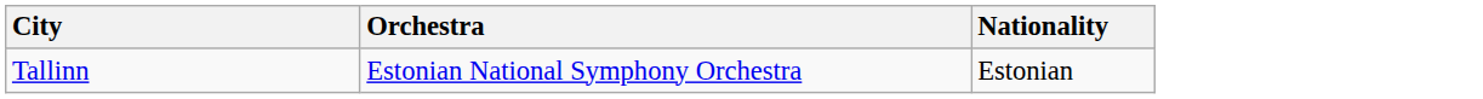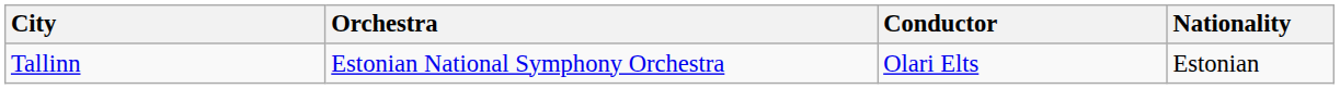 <table class="wikitable">
 <tr>
 <td style="width: 200px; background: #f2f2f2"><strong>City</strong></td>
 <td style="width: 350px; background: #f2f2f2"><strong>Orchestra</strong></td>
+<td style="width: 180px; background: #f2f2f2"><strong>Conductor</strong></td>
 <td style="width: 100px; background: #f2f2f2"><strong>Nationality</strong></td>
 </tr>
 <tr>
 <td><a href='#'>Tallinn</a></td>
 <td><a href='#'>Estonian National Symphony Orchestra</a></td>
+<td><a href='#'>Olari Elts</a></td>
 <td>Estonian</td>
 </tr>
 </table>
